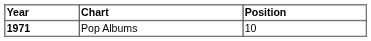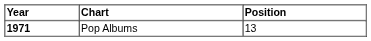 <table border=1 cellspacing=0 cellpadding=2 width="550px">
 <tr>
 <th align="left">Year</th>
 <th align="left">Chart</th>
 <th align="left">Position</th>
 </tr>
 <tr>
 <td align="left"><strong>1971</strong></td>
 <td align="left">Pop Albums</td>
-<td align="left">10</td>
+<td align="left">13</td>
 </tr>
 <tr>
 </tr>
 </table>
